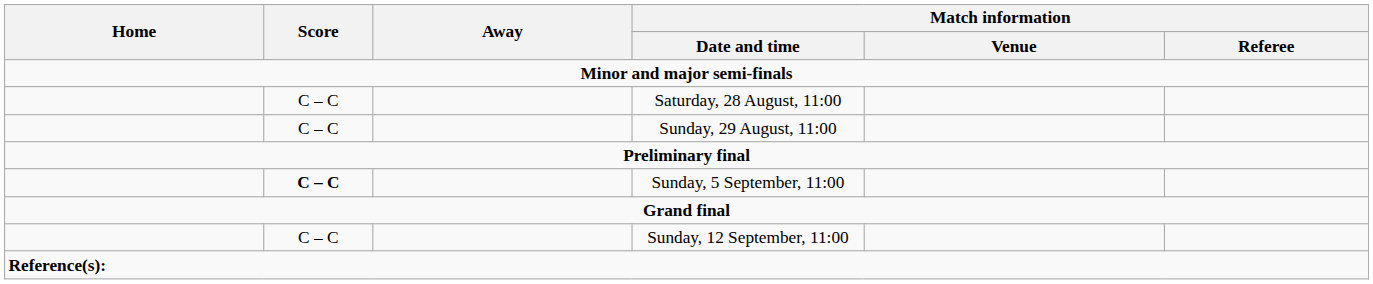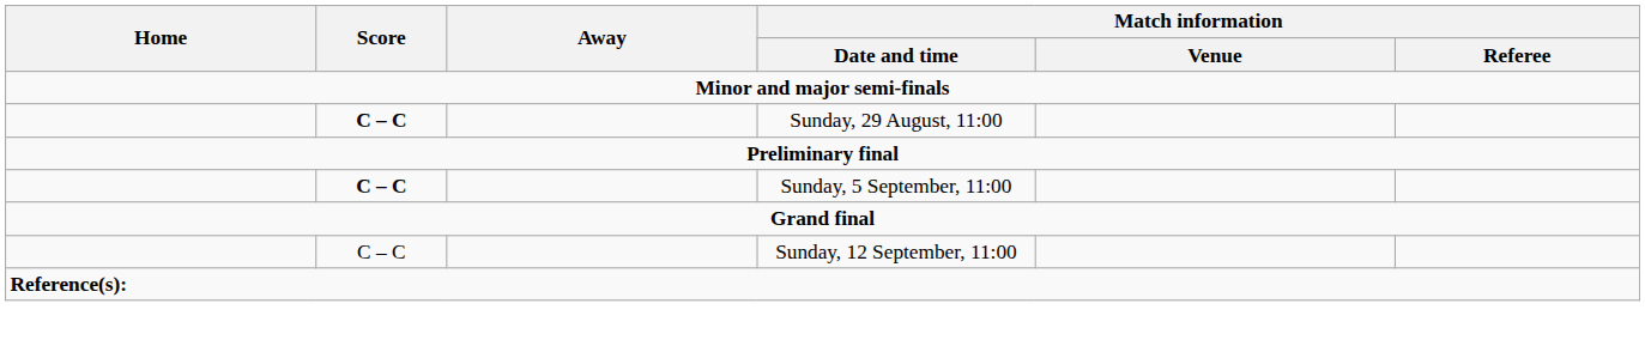 <table class="wikitable" width="100% text-align:center;">
 <tr>
 <th rowspan="2" width="19%">Home</th>
 <th rowspan="2" width="8%">Score</th>
 <th rowspan="2" width="19%">Away</th>
 <th colspan="3">Match information</th>
 </tr>
 <tr bgcolor="#CCCCCC">
 <th width="17%">Date and time</th>
 <th width="22%">Venue</th>
 <th>Referee</th>
 </tr>
 <tr>
 <td colspan="6" style="text-align:center;"><strong>Minor and major semi-finals</strong></td>
 </tr>
 <tr>
 <td></td>
-<td style="text-align:center;">C – C</td>
-<td></td>
-<td style="text-align:center;">Saturday, 28 August, 11:00</td>
-<td style="text-align:center;"></td>
-<td style="text-align:center;"></td>
-</tr>
-<tr>
-<td></td>
-<td style="text-align:center;">C – C</td>
+<td style="text-align:center;"><strong>C – C</strong></td>
 <td></td>
 <td style="text-align:center;">Sunday, 29 August, 11:00</td>
 <td style="text-align:center;"></td>
 <td style="text-align:center;"></td>
 </tr>
 <tr>
 <td colspan="6" style="text-align:center;"><strong>Preliminary final</strong></td>
 </tr>
 <tr>
 <td></td>
 <td style="text-align:center;"><strong>C – C</strong></td>
 <td></td>
 <td style="text-align:center;">Sunday, 5 September, 11:00</td>
 <td style="text-align:center;"></td>
 <td style="text-align:center;"></td>
 </tr>
 <tr>
 <td colspan="6" style="text-align:center;"><strong>Grand final</strong></td>
 </tr>
 <tr>
 <td></td>
 <td style="text-align:center;">C – C</td>
 <td></td>
 <td style="text-align:center;">Sunday, 12 September, 11:00</td>
 <td style="text-align:center;"></td>
 <td style="text-align:center;"></td>
 </tr>
 <tr>
 <td colspan="6"><strong>Reference(s):</strong></td>
 </tr>
 </table>
